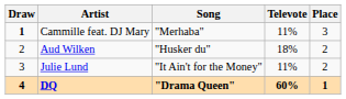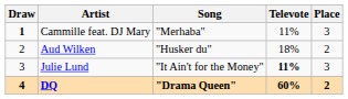 <table class="sortable wikitable" style="margin: 1em auto 1em auto; text-align:center">
 <tr>
 <th>Draw</th>
 <th>Artist</th>
 <th>Song</th>
 <th>Televote</th>
 <th>Place</th>
 </tr>
 <tr>
 <td><strong>1</strong></td>
 <td align="left">Cammille feat. DJ Mary</td>
 <td align="left">"Merhaba"</td>
 <td>11%</td>
 <td>3</td>
 </tr>
 <tr>
 <td>2</td>
 <td align="left"><a href='#'>Aud Wilken</a></td>
 <td align="left">"Husker du"</td>
 <td>18%</td>
 <td>2</td>
 </tr>
 <tr>
 <td>3</td>
 <td align="left"><a href='#'>Julie Lund</a></td>
 <td align="left">"It Ain't for the Money"</td>
-<td>11%</td>
-<td>2</td>
+<td><strong>11%</strong></td>
+<td>3</td>
 </tr>
 <tr style="font-weight:bold; background:navajowhite">
 <td>4</td>
 <td align="left"><a href='#'>DQ</a></td>
 <td align="left">"Drama Queen"</td>
 <td>60%</td>
-<td>1</td>
+<td>2</td>
 </tr>
 </table>
